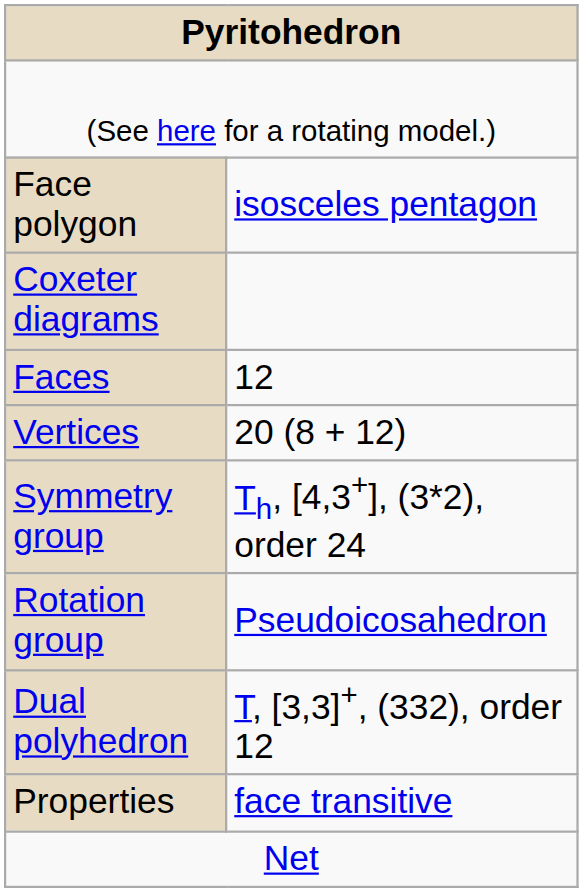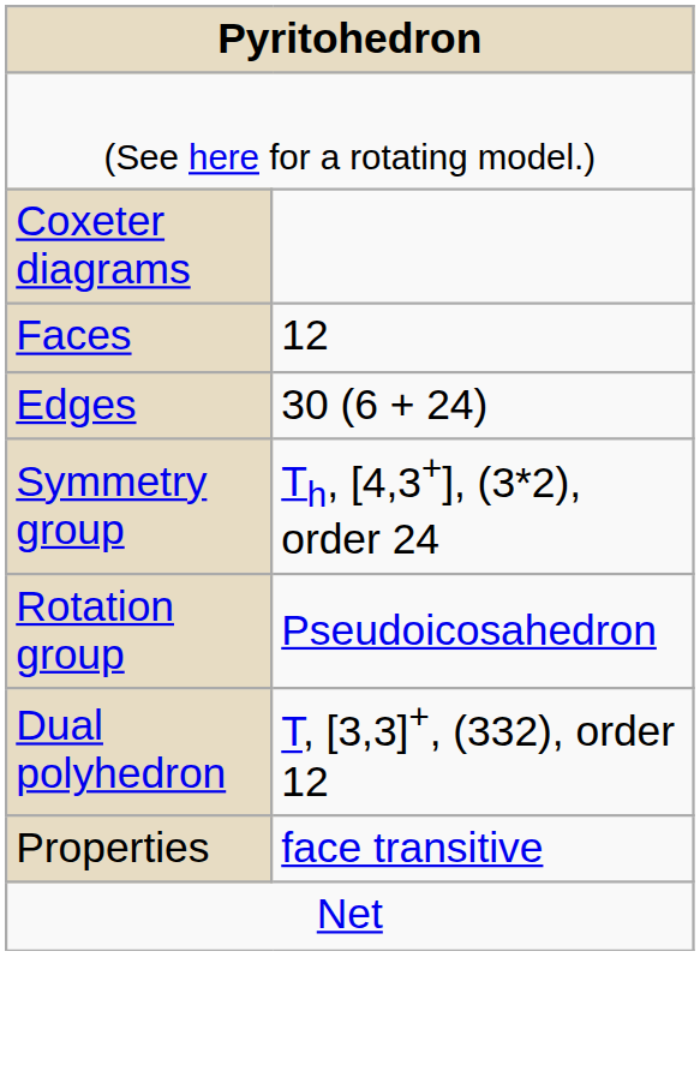 <table class="wikitable floatright" style="width:260px;">
 <tr>
 <th style="background:#e7dcc3;" colspan="2">Pyritohedron</th>
 </tr>
 <tr>
 <td style="text-align:center;" colspan="2"><br><small>(See <a href='#'>here</a> for a rotating model.)</small></td>
-</tr>
-<tr>
-<td style="background:#e7dcc3;">Face polygon</td>
-<td><a href='#'>isosceles pentagon</a></td>
 </tr>
 <tr>
 <td style="background:#e7dcc3;"><a href='#'>Coxeter diagrams</a></td>
 <td><br></td>
 </tr>
 <tr>
 <td style="background:#e7dcc3;"><a href='#'>Faces</a></td>
 <td>12</td>
 </tr>
 <tr>
-<td style="background:#e7dcc3;"><a href='#'>Vertices</a></td>
-<td>20 (8 + 12)</td>
+<td style="background:#e7dcc3;"><a href='#'>Edges</a></td>
+<td>30 (6 + 24)</td>
 </tr>
 <tr>
 <td style="background:#e7dcc3;"><a href='#'>Symmetry group</a></td>
 <td><a href='#'>T<sub>h</sub></a>, [4,3<sup>+</sup>], (3*2), order 24</td>
 </tr>
 <tr>
 <td style="background:#e7dcc3;"><a href='#'>Rotation group</a></td>
 <td><a href='#'>Pseudoicosahedron</a></td>
 </tr>
 <tr>
 <td style="background:#e7dcc3;"><a href='#'>Dual polyhedron</a></td>
 <td><a href='#'>T</a>, [3,3]<sup>+</sup>, (332), order 12</td>
 </tr>
 <tr>
 <td style="background:#e7dcc3;">Properties</td>
 <td><a href='#'>face transitive</a></td>
 </tr>
 <tr align=center>
 <td colspan=2><a href='#'>Net</a><br></td>
 </tr>
 </table>
